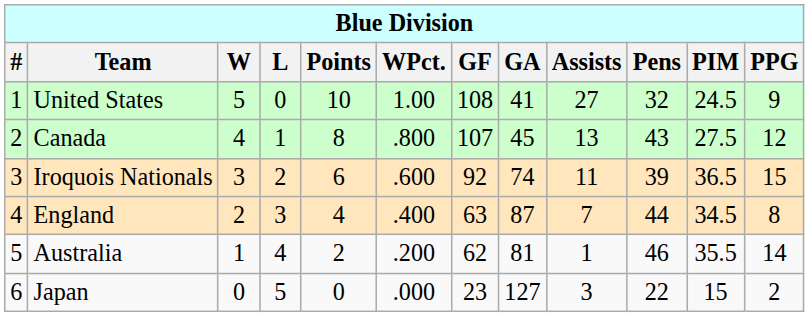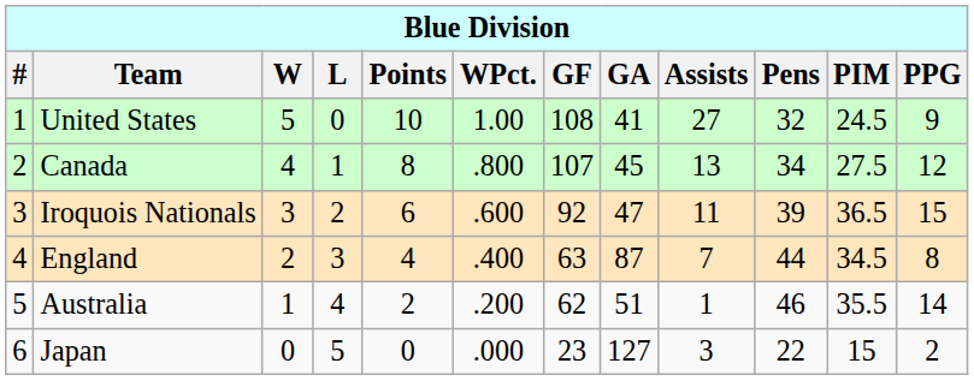 <table class="wikitable" style="text-align:center;">
 <tr style="background:#cff;">
 <td colspan="12"><strong>Blue Division</strong></td>
 </tr>
 <tr>
 <th>#</th>
 <th>Team</th>
 <th width=20px>W</th>
 <th width=20px>L</th>
 <th>Points</th>
 <th>WPct.</th>
 <th>GF</th>
 <th>GA</th>
 <th>Assists</th>
 <th>Pens</th>
 <th>PIM</th>
 <th>PPG</th>
 </tr>
 <tr style="background:#cfc;">
 <td>1</td>
 <td align=left>United States</td>
 <td>5</td>
 <td>0</td>
 <td>10</td>
 <td>1.00</td>
 <td>108</td>
 <td>41</td>
 <td>27</td>
 <td>32</td>
 <td>24.5</td>
 <td>9</td>
 </tr>
 <tr style="background:#cfc;">
 <td>2</td>
 <td align=left>Canada</td>
 <td>4</td>
 <td>1</td>
 <td>8</td>
 <td>.800</td>
 <td>107</td>
 <td>45</td>
 <td>13</td>
-<td>43</td>
+<td>34</td>
 <td>27.5</td>
 <td>12</td>
 </tr>
 <tr style="background:#ffe6bd;">
 <td>3</td>
 <td align=left>Iroquois Nationals</td>
 <td>3</td>
 <td>2</td>
 <td>6</td>
 <td>.600</td>
 <td>92</td>
-<td>74</td>
+<td>47</td>
 <td>11</td>
 <td>39</td>
 <td>36.5</td>
 <td>15</td>
 </tr>
 <tr style="background:#ffe6bd;">
 <td>4</td>
 <td align=left>England</td>
 <td>2</td>
 <td>3</td>
 <td>4</td>
 <td>.400</td>
 <td>63</td>
 <td>87</td>
 <td>7</td>
 <td>44</td>
 <td>34.5</td>
 <td>8</td>
 </tr>
 <tr>
 <td>5</td>
 <td align=left>Australia</td>
 <td>1</td>
 <td>4</td>
 <td>2</td>
 <td>.200</td>
 <td>62</td>
-<td>81</td>
+<td>51</td>
 <td>1</td>
 <td>46</td>
 <td>35.5</td>
 <td>14</td>
 </tr>
 <tr>
 <td>6</td>
 <td align=left>Japan</td>
 <td>0</td>
 <td>5</td>
 <td>0</td>
 <td>.000</td>
 <td>23</td>
 <td>127</td>
 <td>3</td>
 <td>22</td>
 <td>15</td>
 <td>2</td>
 </tr>
 </table>
